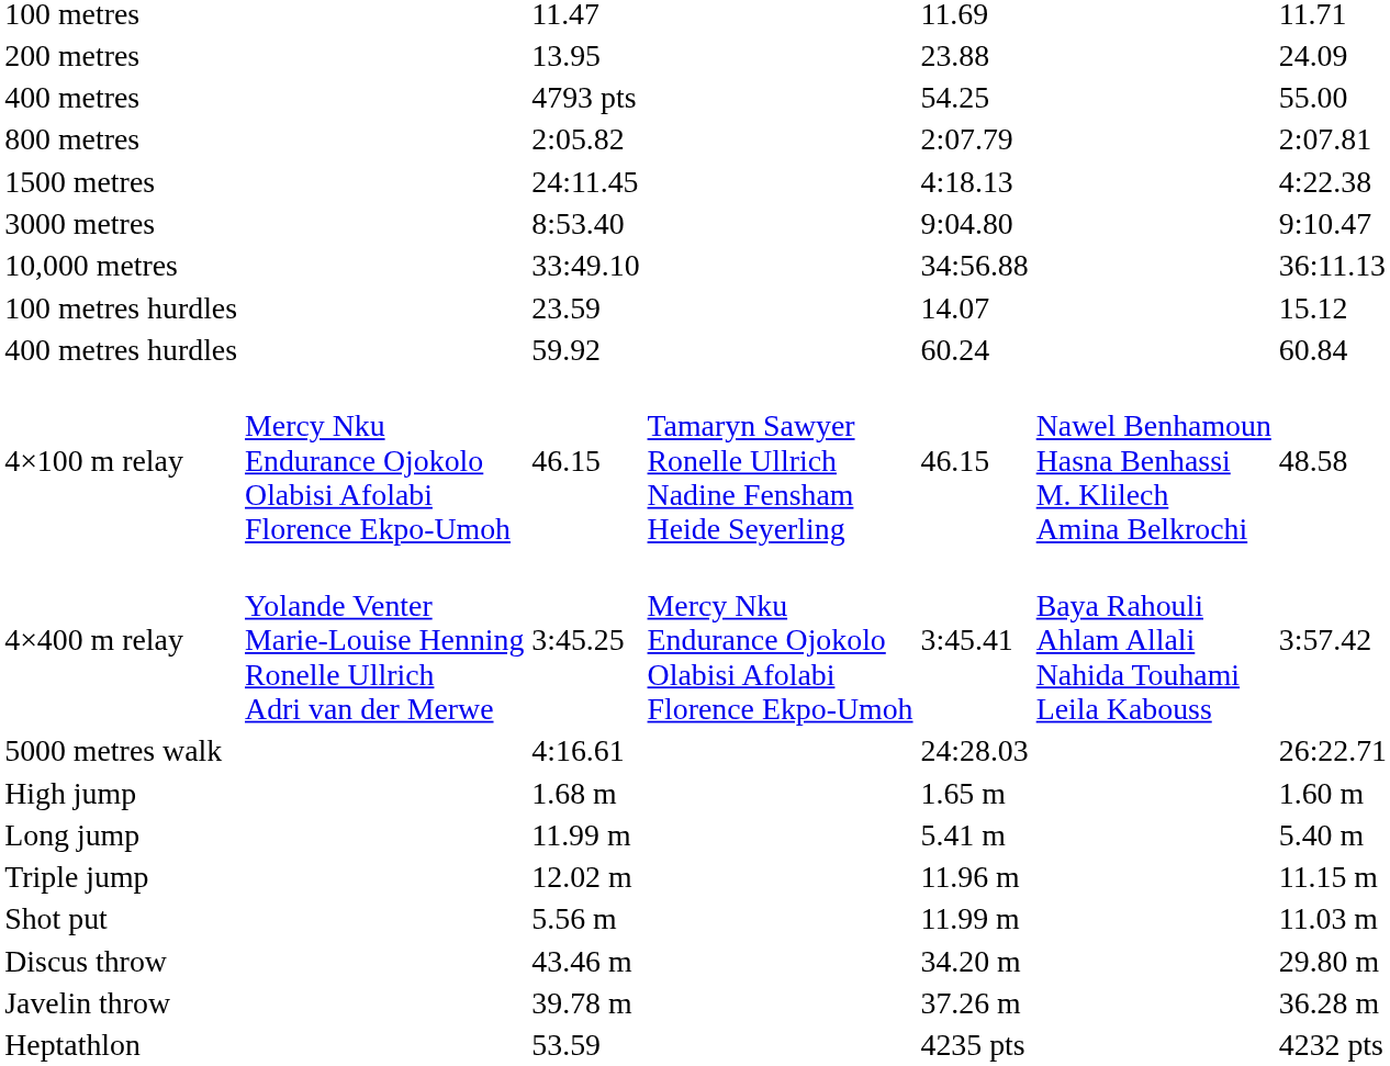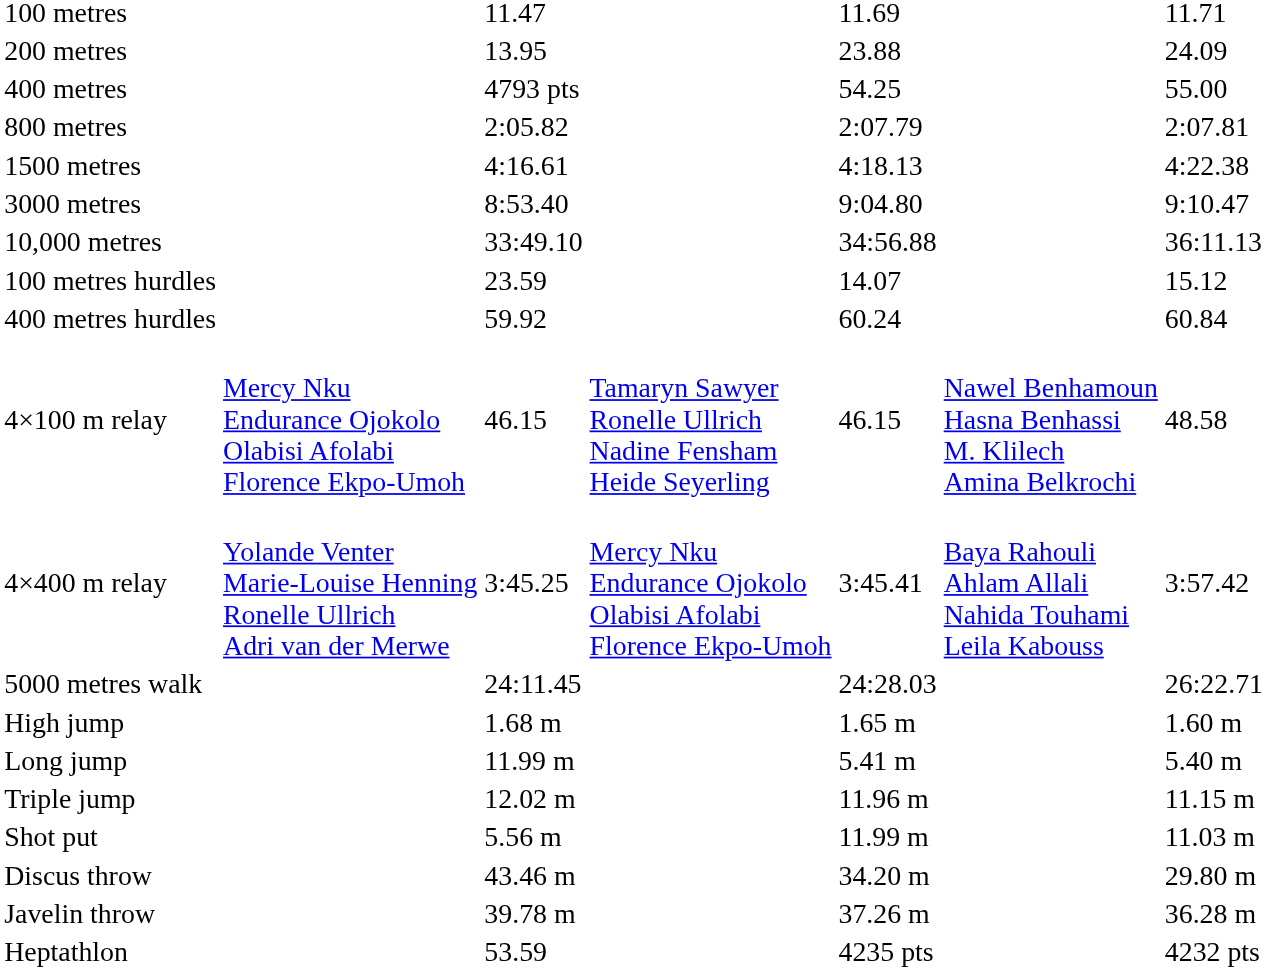 <table>
 <tr>
 <td>100 metres</td>
 <td></td>
 <td>11.47</td>
 <td></td>
 <td>11.69</td>
 <td></td>
 <td>11.71</td>
 </tr>
 <tr>
 <td>200 metres</td>
 <td></td>
 <td>13.95</td>
 <td></td>
 <td>23.88</td>
 <td></td>
 <td>24.09</td>
 </tr>
 <tr>
 <td>400 metres</td>
 <td></td>
 <td>4793 pts</td>
 <td></td>
 <td>54.25</td>
 <td></td>
 <td>55.00</td>
 </tr>
 <tr>
 <td>800 metres</td>
 <td></td>
 <td>2:05.82</td>
 <td></td>
 <td>2:07.79</td>
 <td></td>
 <td>2:07.81</td>
 </tr>
 <tr>
 <td>1500 metres</td>
 <td></td>
-<td>24:11.45</td>
+<td>4:16.61</td>
 <td></td>
 <td>4:18.13</td>
 <td></td>
 <td>4:22.38</td>
 </tr>
 <tr>
 <td>3000 metres</td>
 <td></td>
 <td>8:53.40</td>
 <td></td>
 <td>9:04.80</td>
 <td></td>
 <td>9:10.47</td>
 </tr>
 <tr>
 <td>10,000 metres</td>
 <td></td>
 <td>33:49.10</td>
 <td></td>
 <td>34:56.88</td>
 <td></td>
 <td>36:11.13</td>
 </tr>
 <tr>
 <td>100 metres hurdles</td>
 <td></td>
 <td>23.59</td>
 <td></td>
 <td>14.07</td>
 <td></td>
 <td>15.12</td>
 </tr>
 <tr>
 <td>400 metres hurdles</td>
 <td></td>
 <td>59.92</td>
 <td></td>
 <td>60.24</td>
 <td></td>
 <td>60.84</td>
 </tr>
 <tr>
 <td>4×100 m relay</td>
 <td><br><a href='#'>Mercy Nku</a><br><a href='#'>Endurance Ojokolo</a><br><a href='#'>Olabisi Afolabi</a><br><a href='#'>Florence Ekpo-Umoh</a></td>
 <td>46.15</td>
 <td><br><a href='#'>Tamaryn Sawyer</a><br><a href='#'>Ronelle Ullrich</a><br><a href='#'>Nadine Fensham</a><br><a href='#'>Heide Seyerling</a></td>
 <td>46.15</td>
 <td><br><a href='#'>Nawel Benhamoun</a><br><a href='#'>Hasna Benhassi</a><br><a href='#'>M. Klilech</a><br><a href='#'>Amina Belkrochi</a></td>
 <td>48.58</td>
 </tr>
 <tr>
 <td>4×400 m relay</td>
 <td><br><a href='#'>Yolande Venter</a><br><a href='#'>Marie-Louise Henning</a><br><a href='#'>Ronelle Ullrich</a><br><a href='#'>Adri van der Merwe</a></td>
 <td>3:45.25</td>
 <td><br><a href='#'>Mercy Nku</a><br><a href='#'>Endurance Ojokolo</a><br><a href='#'>Olabisi Afolabi</a><br><a href='#'>Florence Ekpo-Umoh</a></td>
 <td>3:45.41</td>
 <td><br><a href='#'>Baya Rahouli</a><br><a href='#'>Ahlam Allali</a><br><a href='#'>Nahida Touhami</a><br><a href='#'>Leila Kabouss</a></td>
 <td>3:57.42</td>
 </tr>
 <tr>
 <td>5000 metres walk</td>
 <td></td>
-<td>4:16.61</td>
+<td>24:11.45</td>
 <td></td>
 <td>24:28.03</td>
 <td></td>
 <td>26:22.71</td>
 </tr>
 <tr>
 <td>High jump</td>
 <td></td>
 <td>1.68 m</td>
 <td></td>
 <td>1.65 m</td>
 <td></td>
 <td>1.60 m</td>
 </tr>
 <tr>
 <td>Long jump</td>
 <td></td>
 <td>11.99 m</td>
 <td></td>
 <td>5.41 m</td>
 <td></td>
 <td>5.40 m</td>
 </tr>
 <tr>
 <td>Triple jump</td>
 <td></td>
 <td>12.02 m</td>
 <td></td>
 <td>11.96 m</td>
 <td></td>
 <td>11.15 m</td>
 </tr>
 <tr>
 <td>Shot put</td>
 <td></td>
 <td>5.56 m</td>
 <td></td>
 <td>11.99 m</td>
 <td></td>
 <td>11.03 m</td>
 </tr>
 <tr>
 <td>Discus throw</td>
 <td></td>
 <td>43.46 m</td>
 <td></td>
 <td>34.20 m</td>
 <td></td>
 <td>29.80 m</td>
 </tr>
 <tr>
 <td>Javelin throw</td>
 <td></td>
 <td>39.78 m</td>
 <td></td>
 <td>37.26 m</td>
 <td></td>
 <td>36.28 m</td>
 </tr>
 <tr>
 <td>Heptathlon</td>
 <td></td>
 <td>53.59</td>
 <td></td>
 <td>4235 pts</td>
 <td></td>
 <td>4232 pts</td>
 </tr>
 </table>
